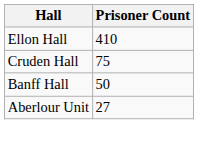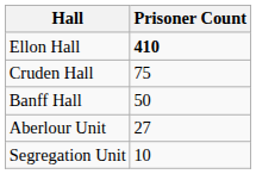 <table class="wikitable sortable" style="">
 <tr>
 <th>Hall</th>
 <th>Prisoner Count</th>
 </tr>
 <tr>
 <td>Ellon Hall</td>
-<td>410</td>
+<td><strong>410</strong></td>
 </tr>
 <tr>
 <td>Cruden Hall</td>
 <td>75</td>
 </tr>
 <tr>
 <td>Banff Hall</td>
 <td>50</td>
 </tr>
 <tr>
 <td>Aberlour Unit</td>
 <td>27</td>
 </tr>
+<tr>
+<td>Segregation Unit</td>
+<td>10</td>
+</tr>
 </table>
